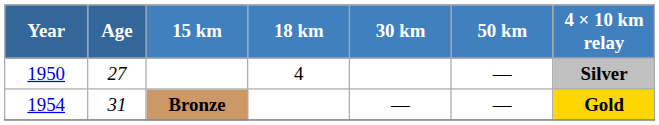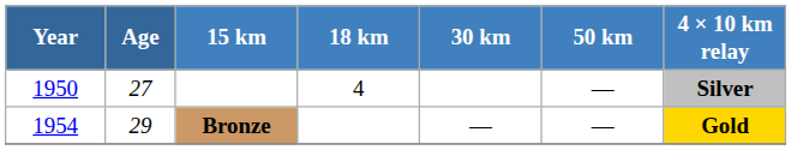 <table class="wikitable" style="font-size:95%; text-align:center; border:grey solid 1px; border-collapse:collapse; background:#ffffff;">
 <tr>
 <th style="background-color:#369; color:white; width:60px;"> Year </th>
 <th style="background-color:#369; color:white; width:40px;"> Age </th>
 <th style="background-color:#4180be; color:white; width:75px;"> 15 km </th>
 <th style="background-color:#4180be; color:white; width:75px;"> 18 km </th>
 <th style="background-color:#4180be; color:white; width:75px;"> 30 km </th>
 <th style="background-color:#4180be; color:white; width:75px;"> 50 km </th>
 <th style="background-color:#4180be; color:white; width:75px;"> 4 × 10 km <br> relay </th>
 </tr>
 <tr>
 <td><a href='#'>1950</a></td>
 <td><em>27</em></td>
 <td></td>
 <td>4</td>
 <td></td>
 <td>—</td>
 <td style="background:silver;"><strong>Silver</strong></td>
 </tr>
 <tr>
 <td><a href='#'>1954</a></td>
-<td><em>31</em></td>
+<td><em>29</em></td>
 <td bgcolor="cc9966"><strong>Bronze</strong></td>
 <td></td>
 <td>—</td>
 <td>—</td>
 <td style="background:gold;"><strong>Gold</strong></td>
 </tr>
 <tr>
 </tr>
 </table>
